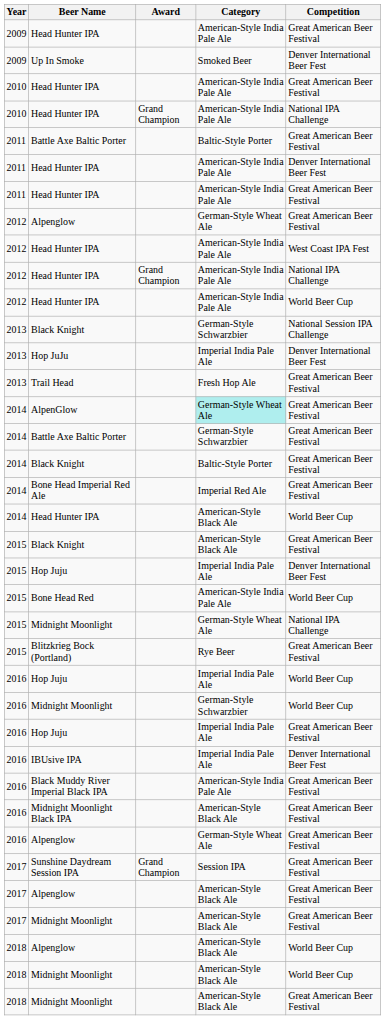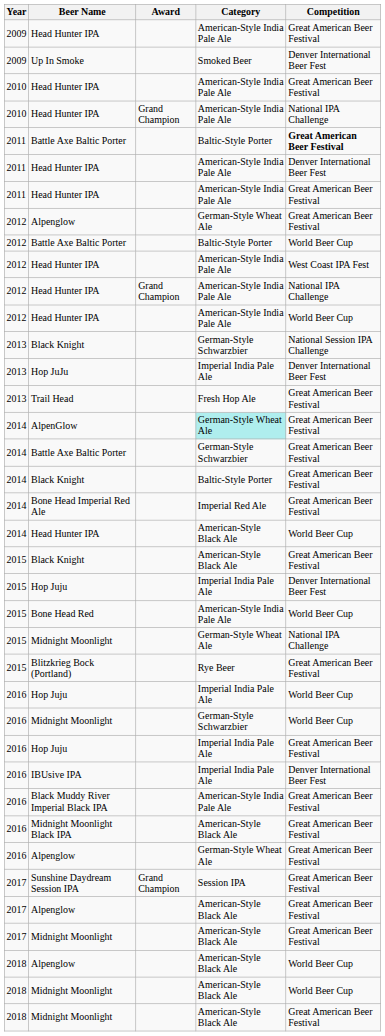 <table class="wikitable sortable">
 <tr>
 <th>Year</th>
 <th>Beer Name</th>
 <th>Award</th>
 <th>Category</th>
 <th>Competition</th>
 </tr>
 <tr>
 <td>2009</td>
 <td>Head Hunter IPA</td>
 <td></td>
 <td>American-Style India Pale Ale</td>
 <td>Great American Beer Festival</td>
 </tr>
 <tr>
 <td>2009</td>
 <td>Up In Smoke</td>
 <td></td>
 <td>Smoked Beer</td>
 <td>Denver International Beer Fest</td>
 </tr>
 <tr>
 <td>2010</td>
 <td>Head Hunter IPA</td>
 <td></td>
 <td>American-Style India Pale Ale</td>
 <td>Great American Beer Festival</td>
 </tr>
 <tr>
 <td>2010</td>
 <td>Head Hunter IPA</td>
 <td data-sort-value=99.1>Grand Champion</td>
 <td>American-Style India Pale Ale</td>
 <td>National IPA Challenge</td>
 </tr>
 <tr>
 <td>2011</td>
 <td>Battle Axe Baltic Porter</td>
 <td></td>
 <td>Baltic-Style Porter</td>
-<td>Great American Beer Festival</td>
+<td><strong>Great American Beer Festival</strong></td>
 </tr>
 <tr>
 <td>2011</td>
 <td>Head Hunter IPA</td>
 <td></td>
 <td>American-Style India Pale Ale</td>
 <td>Denver International Beer Fest</td>
 </tr>
 <tr>
 <td>2011</td>
 <td>Head Hunter IPA</td>
 <td></td>
 <td>American-Style India Pale Ale</td>
 <td>Great American Beer Festival</td>
 </tr>
 <tr>
 <td>2012</td>
 <td>Alpenglow</td>
 <td></td>
 <td>German-Style Wheat Ale</td>
 <td>Great American Beer Festival</td>
+</tr>
+<tr>
+<td>2012</td>
+<td>Battle Axe Baltic Porter</td>
+<td></td>
+<td>Baltic-Style Porter</td>
+<td>World Beer Cup</td>
 </tr>
 <tr>
 <td>2012</td>
 <td>Head Hunter IPA</td>
 <td></td>
 <td>American-Style India Pale Ale</td>
 <td>West Coast IPA Fest</td>
 </tr>
 <tr>
 <td>2012</td>
 <td>Head Hunter IPA</td>
 <td data-sort-value=99.1>Grand Champion</td>
 <td>American-Style India Pale Ale</td>
 <td>National IPA Challenge</td>
 </tr>
 <tr>
 <td>2012</td>
 <td>Head Hunter IPA</td>
 <td></td>
 <td>American-Style India Pale Ale</td>
 <td>World Beer Cup</td>
 </tr>
 <tr>
 <td>2013</td>
 <td>Black Knight</td>
 <td></td>
 <td>German-Style Schwarzbier</td>
 <td>National Session IPA Challenge</td>
 </tr>
 <tr>
 <td>2013</td>
 <td>Hop JuJu</td>
 <td></td>
 <td>Imperial India Pale Ale</td>
 <td>Denver International Beer Fest</td>
 </tr>
 <tr>
 <td>2013</td>
 <td>Trail Head</td>
 <td></td>
 <td>Fresh Hop Ale</td>
 <td>Great American Beer Festival</td>
 </tr>
 <tr>
 <td>2014</td>
 <td>AlpenGlow</td>
 <td></td>
 <td style="background: paleturquoise;">German-Style Wheat Ale</td>
 <td>Great American Beer Festival</td>
 </tr>
 <tr>
 <td>2014</td>
 <td>Battle Axe Baltic Porter</td>
 <td></td>
 <td>German-Style Schwarzbier</td>
 <td>Great American Beer Festival</td>
 </tr>
 <tr>
 <td>2014</td>
 <td>Black Knight</td>
 <td></td>
 <td>Baltic-Style Porter</td>
 <td>Great American Beer Festival</td>
 </tr>
 <tr>
 <td>2014</td>
 <td>Bone Head Imperial Red Ale</td>
 <td></td>
 <td>Imperial Red Ale</td>
 <td>Great American Beer Festival</td>
 </tr>
 <tr>
 <td>2014</td>
 <td>Head Hunter IPA</td>
 <td></td>
 <td>American-Style Black Ale</td>
 <td>World Beer Cup</td>
 </tr>
 <tr>
 <td>2015</td>
 <td>Black Knight</td>
 <td></td>
 <td>American-Style Black Ale</td>
 <td>Great American Beer Festival</td>
 </tr>
 <tr>
 <td>2015</td>
 <td>Hop Juju</td>
 <td></td>
 <td>Imperial India Pale Ale</td>
 <td>Denver International Beer Fest</td>
 </tr>
 <tr>
 <td>2015</td>
 <td>Bone Head Red</td>
 <td></td>
 <td>American-Style India Pale Ale</td>
 <td>World Beer Cup</td>
 </tr>
 <tr>
 <td>2015</td>
 <td>Midnight Moonlight</td>
 <td></td>
 <td>German-Style Wheat Ale</td>
 <td>National IPA Challenge</td>
 </tr>
 <tr>
 <td>2015</td>
 <td>Blitzkrieg Bock (Portland)</td>
 <td></td>
 <td>Rye Beer</td>
 <td>Great American Beer Festival</td>
 </tr>
 <tr>
 <td>2016</td>
 <td>Hop Juju</td>
 <td></td>
 <td>Imperial India Pale Ale</td>
 <td>World Beer Cup</td>
 </tr>
 <tr>
 <td>2016</td>
 <td>Midnight Moonlight</td>
 <td></td>
 <td>German-Style Schwarzbier</td>
 <td>World Beer Cup</td>
 </tr>
 <tr>
 <td>2016</td>
 <td>Hop Juju</td>
 <td></td>
 <td>Imperial India Pale Ale</td>
 <td>Great American Beer Festival</td>
 </tr>
 <tr>
 <td>2016</td>
 <td>IBUsive IPA</td>
 <td></td>
 <td>Imperial India Pale Ale</td>
 <td>Denver International Beer Fest</td>
 </tr>
 <tr>
 <td>2016</td>
 <td>Black Muddy River Imperial Black IPA</td>
 <td></td>
 <td>American-Style India Pale Ale</td>
 <td>Great American Beer Festival</td>
 </tr>
 <tr>
 <td>2016</td>
 <td>Midnight Moonlight Black IPA</td>
 <td></td>
 <td>American-Style Black Ale</td>
 <td>Great American Beer Festival</td>
 </tr>
 <tr>
 <td>2016</td>
 <td>Alpenglow</td>
 <td></td>
 <td>German-Style Wheat Ale</td>
 <td>Great American Beer Festival</td>
 </tr>
 <tr>
 <td>2017</td>
 <td>Sunshine Daydream Session IPA</td>
 <td data-sort-value=99.1>Grand Champion</td>
 <td>Session IPA</td>
 <td>Great American Beer Festival</td>
 </tr>
 <tr>
 <td>2017</td>
 <td>Alpenglow</td>
 <td></td>
 <td>American-Style Black Ale</td>
 <td>Great American Beer Festival</td>
 </tr>
 <tr>
 <td>2017</td>
 <td>Midnight Moonlight</td>
 <td></td>
 <td>American-Style Black Ale</td>
 <td>Great American Beer Festival</td>
 </tr>
 <tr>
 <td>2018</td>
 <td>Alpenglow</td>
 <td></td>
 <td>American-Style Black Ale</td>
 <td>World Beer Cup</td>
 </tr>
 <tr>
 <td>2018</td>
 <td>Midnight Moonlight</td>
 <td></td>
 <td>American-Style Black Ale</td>
 <td>World Beer Cup</td>
 </tr>
 <tr>
 <td>2018</td>
 <td>Midnight Moonlight</td>
 <td></td>
 <td>American-Style Black Ale</td>
 <td>Great American Beer Festival</td>
 </tr>
 </table>
